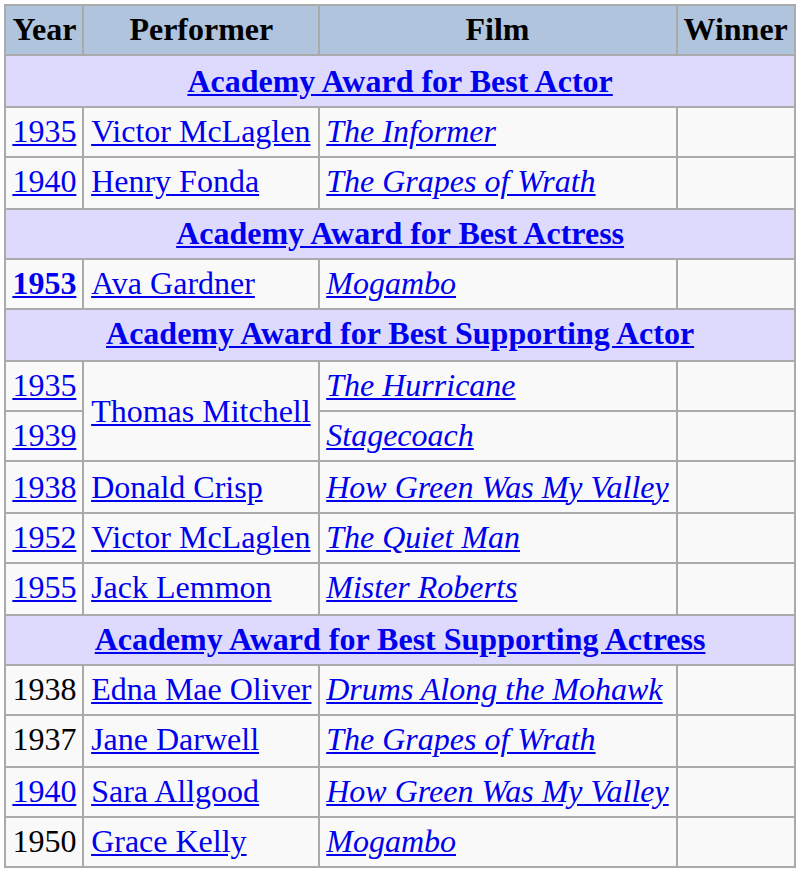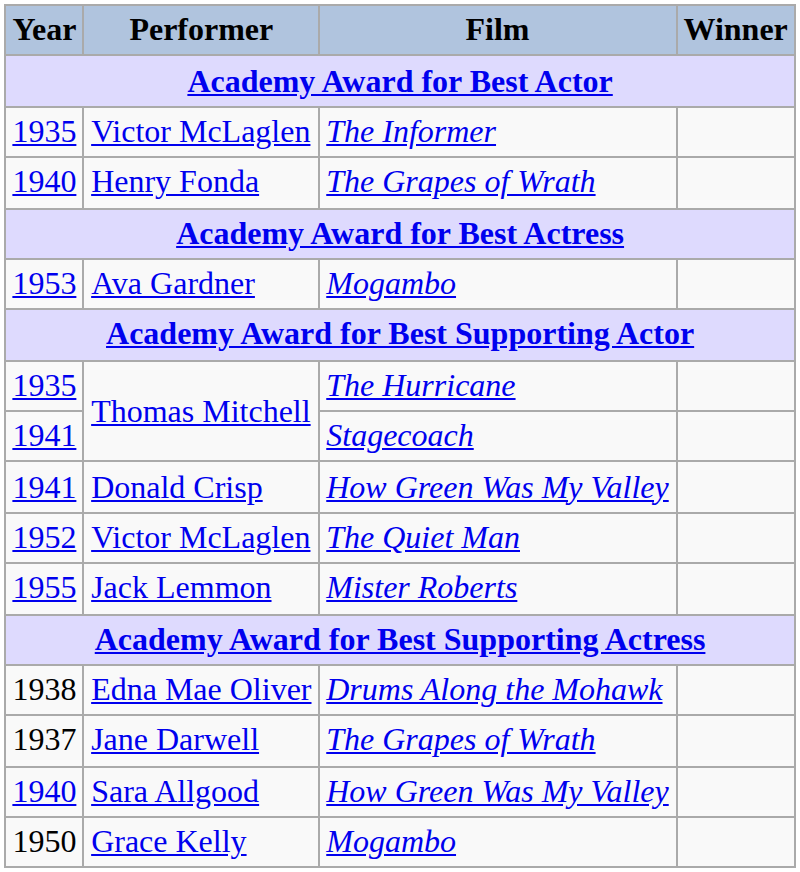 <table class="wikitable">
 <tr>
 <th style="background:#B0C4DE;">Year</th>
 <th style="background:#B0C4DE;">Performer</th>
 <th style="background:#B0C4DE;">Film</th>
 <th style="background:#B0C4DE;">Winner</th>
 </tr>
 <tr>
 <td colspan="4" style="background-color:#DEDAFE; text-align:center;"><strong><a href='#'>Academy Award for Best Actor</a></strong></td>
 </tr>
 <tr>
 <td><a href='#'>1935</a></td>
 <td><a href='#'>Victor McLaglen</a></td>
 <td><em><a href='#'>The Informer</a></em></td>
 <td></td>
 </tr>
 <tr>
 <td><a href='#'>1940</a></td>
 <td><a href='#'>Henry Fonda</a></td>
 <td><em><a href='#'>The Grapes of Wrath</a></em></td>
 <td></td>
 </tr>
 <tr>
 <td colspan="8" style="background-color:#DEDAFE; text-align:center;"><strong><a href='#'>Academy Award for Best Actress</a></strong></td>
 </tr>
 <tr>
-<td><strong><a href='#'>1953</a></strong></td>
+<td><a href='#'>1953</a></td>
 <td><a href='#'>Ava Gardner</a></td>
 <td><em><a href='#'>Mogambo</a></em></td>
 <td></td>
 </tr>
 <tr>
 <td colspan="8" style="background-color:#DEDAFE; text-align:center;"><strong><a href='#'>Academy Award for Best Supporting Actor</a></strong></td>
 </tr>
 <tr>
 <td><a href='#'>1935</a></td>
 <td rowspan="2"><a href='#'>Thomas Mitchell</a></td>
 <td><em><a href='#'>The Hurricane</a></em></td>
 <td></td>
 </tr>
 <tr>
-<td><a href='#'>1939</a></td>
+<td><a href='#'>1941</a></td>
 <td><em><a href='#'>Stagecoach</a></em></td>
 <td></td>
 </tr>
 <tr>
-<td><a href='#'>1938</a></td>
+<td><a href='#'>1941</a></td>
 <td><a href='#'>Donald Crisp</a></td>
 <td><em><a href='#'>How Green Was My Valley</a></em></td>
 <td></td>
 </tr>
 <tr>
 <td><a href='#'>1952</a></td>
 <td><a href='#'>Victor McLaglen</a></td>
 <td><em><a href='#'>The Quiet Man</a></em></td>
 <td></td>
 </tr>
 <tr>
 <td><a href='#'>1955</a></td>
 <td><a href='#'>Jack Lemmon</a></td>
 <td><em><a href='#'>Mister Roberts</a></em></td>
 <td></td>
 </tr>
 <tr>
 <td colspan="8" style="background-color:#DEDAFE; text-align:center;"><strong><a href='#'>Academy Award for Best Supporting Actress</a></strong></td>
 </tr>
 <tr>
 <td>1938</td>
 <td><a href='#'>Edna Mae Oliver</a></td>
 <td><em><a href='#'>Drums Along the Mohawk</a></em></td>
 <td></td>
 </tr>
 <tr>
 <td>1937</td>
 <td><a href='#'>Jane Darwell</a></td>
 <td><em><a href='#'>The Grapes of Wrath</a></em></td>
 <td></td>
 </tr>
 <tr>
 <td><a href='#'>1940</a></td>
 <td><a href='#'>Sara Allgood</a></td>
 <td><em><a href='#'>How Green Was My Valley</a></em></td>
 <td></td>
 </tr>
 <tr>
 <td>1950</td>
 <td><a href='#'>Grace Kelly</a></td>
 <td><em><a href='#'>Mogambo</a></em></td>
 <td></td>
 </tr>
 </table>
